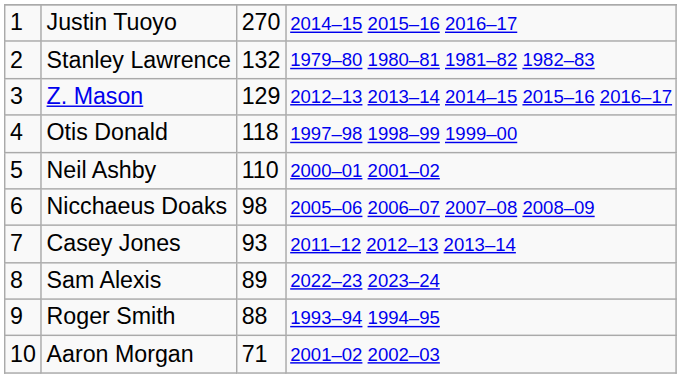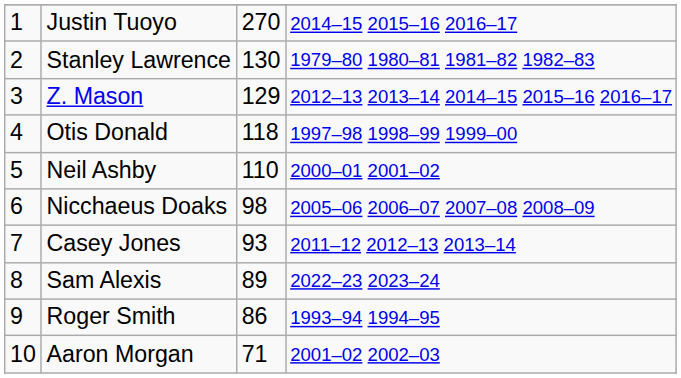 <table class="wikitable">
 <tr>
 </tr>
 <tr>
 <td>1</td>
 <td>Justin Tuoyo</td>
 <td>270</td>
 <td style="font-size:80%;"><a href='#'>2014–15</a> <a href='#'>2015–16</a> <a href='#'>2016–17</a></td>
 </tr>
 <tr>
 <td>2</td>
 <td>Stanley Lawrence</td>
-<td>132</td>
+<td>130</td>
 <td style="font-size:80%;"><a href='#'>1979–80</a> <a href='#'>1980–81</a> <a href='#'>1981–82</a> <a href='#'>1982–83</a></td>
 </tr>
 <tr>
 <td>3</td>
 <td><a href='#'>Z. Mason</a></td>
 <td>129</td>
 <td style="font-size:80%;"><a href='#'>2012–13</a> <a href='#'>2013–14</a> <a href='#'>2014–15</a> <a href='#'>2015–16</a> <a href='#'>2016–17</a></td>
 </tr>
 <tr>
 <td>4</td>
 <td>Otis Donald</td>
 <td>118</td>
 <td style="font-size:80%;"><a href='#'>1997–98</a> <a href='#'>1998–99</a> <a href='#'>1999–00</a></td>
 </tr>
 <tr>
 <td>5</td>
 <td>Neil Ashby</td>
 <td>110</td>
 <td style="font-size:80%;"><a href='#'>2000–01</a> <a href='#'>2001–02</a></td>
 </tr>
 <tr>
 <td>6</td>
 <td>Nicchaeus Doaks</td>
 <td>98</td>
 <td style="font-size:80%;"><a href='#'>2005–06</a> <a href='#'>2006–07</a> <a href='#'>2007–08</a> <a href='#'>2008–09</a></td>
 </tr>
 <tr>
 <td>7</td>
 <td>Casey Jones</td>
 <td>93</td>
 <td style="font-size:80%;"><a href='#'>2011–12</a> <a href='#'>2012–13</a> <a href='#'>2013–14</a></td>
 </tr>
 <tr>
 <td>8</td>
 <td>Sam Alexis</td>
 <td>89</td>
 <td style="font-size:80%;"><a href='#'>2022–23</a> <a href='#'>2023–24</a></td>
 </tr>
 <tr>
 <td>9</td>
 <td>Roger Smith</td>
-<td>88</td>
+<td>86</td>
 <td style="font-size:80%;"><a href='#'>1993–94</a> <a href='#'>1994–95</a></td>
 </tr>
 <tr>
 <td>10</td>
 <td>Aaron Morgan</td>
 <td>71</td>
 <td style="font-size:80%;"><a href='#'>2001–02</a> <a href='#'>2002–03</a></td>
 </tr>
 </table>
